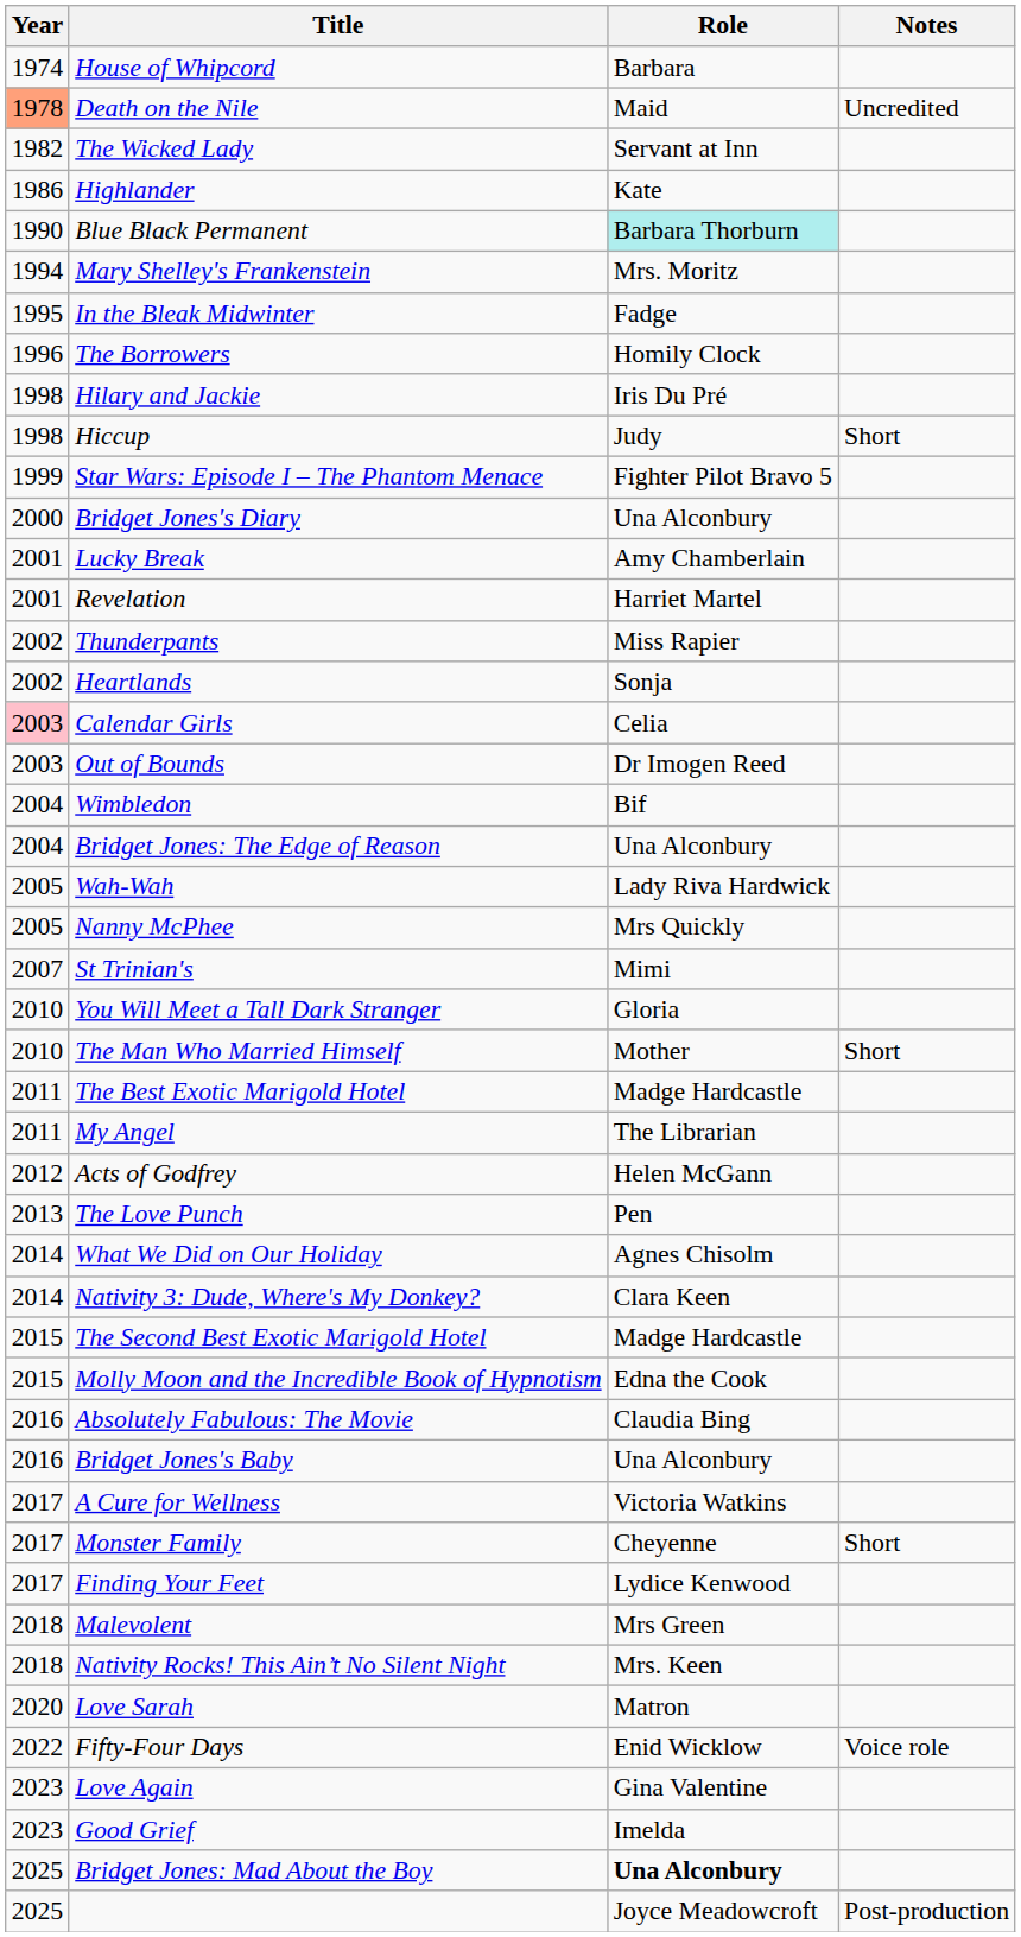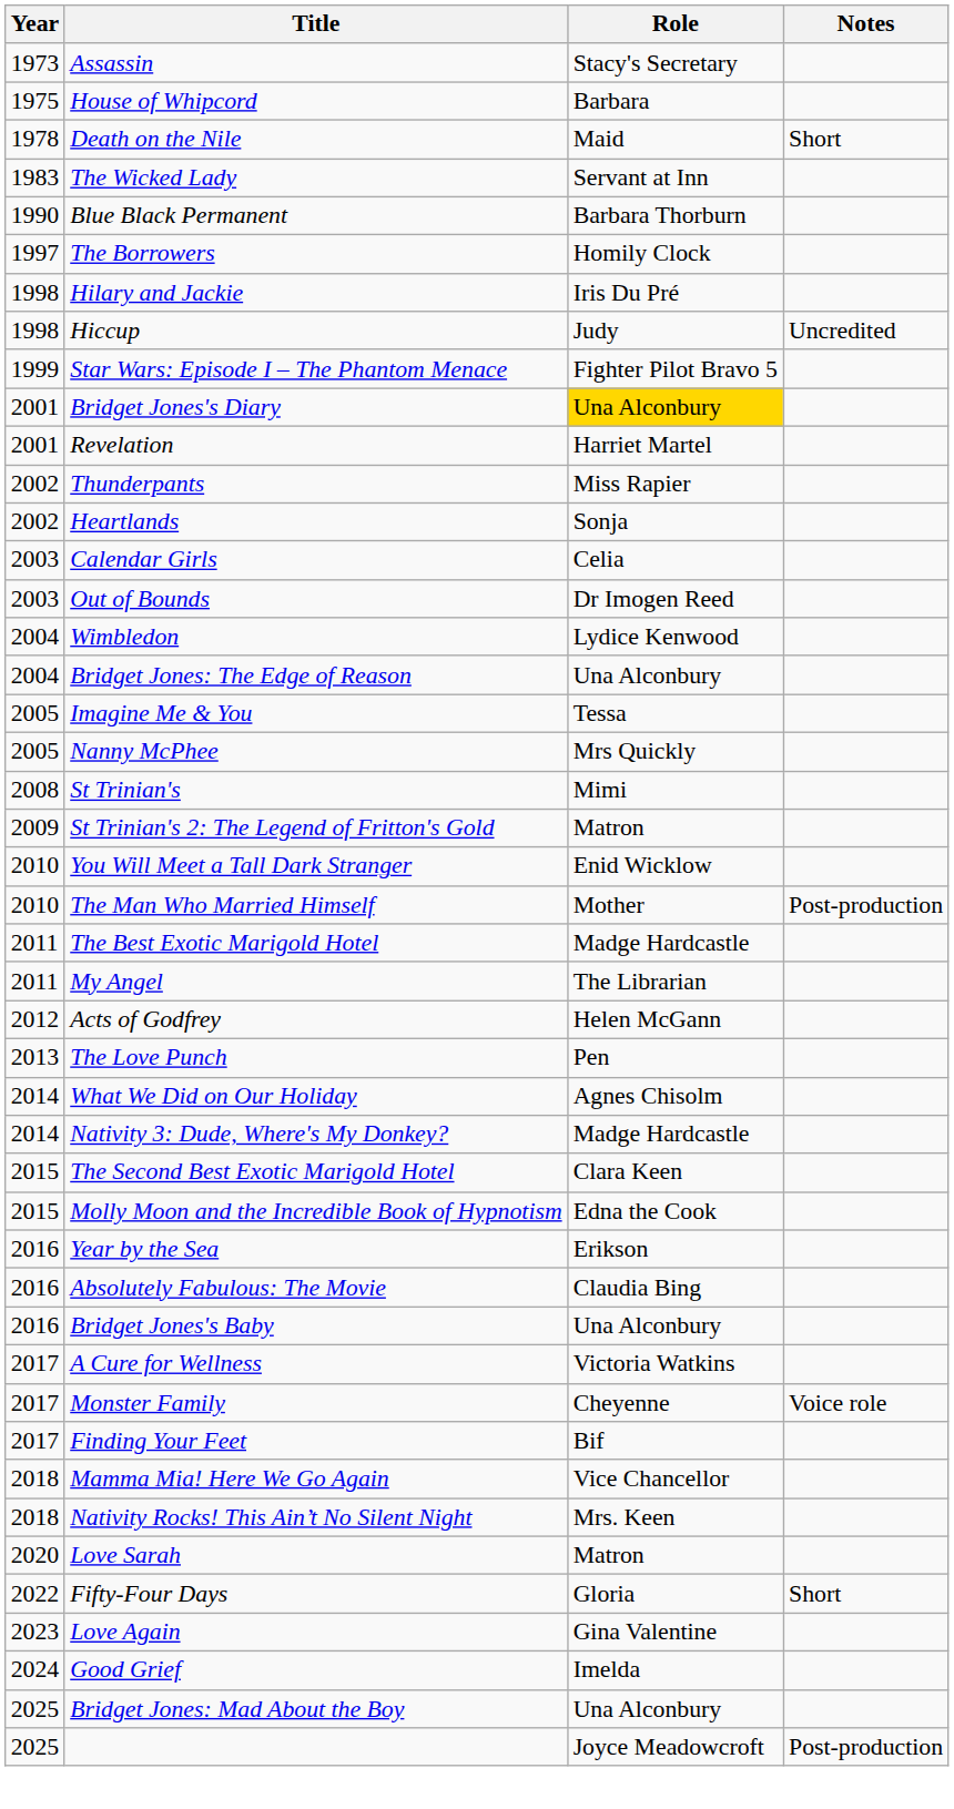 <table class="wikitable sortable">
 <tr>
 <th>Year</th>
 <th>Title</th>
 <th>Role</th>
 <th scope="col" class="unsortable">Notes</th>
 </tr>
 <tr>
-<td>1974</td>
+<td>1973</td>
+<td><em><a href='#'>Assassin</a></em></td>
+<td>Stacy's Secretary</td>
+<td></td>
+</tr>
+<tr>
+<td>1975</td>
 <td><em><a href='#'>House of Whipcord</a></em></td>
 <td>Barbara</td>
 <td></td>
 </tr>
 <tr>
-<td style="background: lightsalmon;">1978</td>
+<td>1978</td>
 <td><em><a href='#'>Death on the Nile</a></em></td>
 <td>Maid</td>
-<td>Uncredited</td>
+<td>Short</td>
 </tr>
 <tr>
-<td>1982</td>
+<td>1983</td>
 <td><em><a href='#'>The Wicked Lady</a></em></td>
 <td>Servant at Inn</td>
 <td></td>
 </tr>
 <tr>
-<td>1986</td>
-<td><em><a href='#'>Highlander</a></em></td>
-<td>Kate</td>
+<td>1990</td>
+<td><em>Blue Black Permanent</em></td>
+<td>Barbara Thorburn</td>
 <td></td>
 </tr>
 <tr>
-<td>1990</td>
-<td><em>Blue Black Permanent</em></td>
-<td style="background: paleturquoise;">Barbara Thorburn</td>
-<td></td>
-</tr>
-<tr>
-<td>1994</td>
-<td><em><a href='#'>Mary Shelley's Frankenstein</a></em></td>
-<td>Mrs. Moritz</td>
-<td></td>
-</tr>
-<tr>
-<td>1995</td>
-<td><em><a href='#'>In the Bleak Midwinter</a></em></td>
-<td>Fadge</td>
-<td></td>
-</tr>
-<tr>
-<td>1996</td>
+<td>1997</td>
 <td><em><a href='#'>The Borrowers</a></em></td>
 <td>Homily Clock</td>
 <td></td>
 </tr>
 <tr>
 <td>1998</td>
 <td><em><a href='#'>Hilary and Jackie</a></em></td>
 <td>Iris Du Pré</td>
 <td></td>
 </tr>
 <tr>
 <td>1998</td>
 <td><em>Hiccup</em></td>
 <td>Judy</td>
-<td>Short</td>
+<td>Uncredited</td>
 </tr>
 <tr>
 <td>1999</td>
 <td><em><a href='#'>Star Wars: Episode I – The Phantom Menace</a></em></td>
 <td>Fighter Pilot Bravo 5</td>
 <td></td>
 </tr>
 <tr>
-<td>2000</td>
+<td>2001</td>
 <td><em><a href='#'>Bridget Jones's Diary</a></em></td>
-<td>Una Alconbury</td>
-<td></td>
-</tr>
-<tr>
-<td>2001</td>
-<td><em><a href='#'>Lucky Break</a></em></td>
-<td>Amy Chamberlain</td>
+<td style="background: gold;">Una Alconbury</td>
 <td></td>
 </tr>
 <tr>
 <td>2001</td>
 <td><em>Revelation</em></td>
 <td>Harriet Martel</td>
 <td></td>
 </tr>
 <tr>
 <td>2002</td>
 <td><em><a href='#'>Thunderpants</a></em></td>
 <td>Miss Rapier</td>
 <td></td>
 </tr>
 <tr>
 <td>2002</td>
 <td><em><a href='#'>Heartlands</a></em></td>
 <td>Sonja</td>
 <td></td>
 </tr>
 <tr>
-<td style="background: pink;">2003</td>
+<td>2003</td>
 <td><em><a href='#'>Calendar Girls</a></em></td>
 <td>Celia</td>
 <td></td>
 </tr>
 <tr>
 <td>2003</td>
 <td><em><a href='#'>Out of Bounds</a></em></td>
 <td>Dr Imogen Reed</td>
 <td></td>
 </tr>
 <tr>
 <td>2004</td>
 <td><em><a href='#'>Wimbledon</a></em></td>
-<td>Bif</td>
+<td>Lydice Kenwood</td>
 <td></td>
 </tr>
 <tr>
 <td>2004</td>
 <td><em><a href='#'>Bridget Jones: The Edge of Reason</a></em></td>
 <td>Una Alconbury</td>
 <td></td>
 </tr>
 <tr>
 <td>2005</td>
-<td><em><a href='#'>Wah-Wah</a></em></td>
-<td>Lady Riva Hardwick</td>
+<td><em><a href='#'>Imagine Me & You</a></em></td>
+<td>Tessa</td>
 <td></td>
 </tr>
 <tr>
 <td>2005</td>
 <td><em><a href='#'>Nanny McPhee</a></em></td>
 <td>Mrs Quickly</td>
 <td></td>
 </tr>
 <tr>
-<td>2007</td>
+<td>2008</td>
 <td><em><a href='#'>St Trinian's</a></em></td>
 <td>Mimi</td>
 <td></td>
 </tr>
 <tr>
+<td>2009</td>
+<td><em><a href='#'>St Trinian's 2: The Legend of Fritton's Gold</a></em></td>
+<td>Matron</td>
+<td></td>
+</tr>
+<tr>
 <td>2010</td>
 <td><em><a href='#'>You Will Meet a Tall Dark Stranger</a></em></td>
-<td>Gloria</td>
+<td>Enid Wicklow</td>
 <td></td>
 </tr>
 <tr>
 <td>2010</td>
 <td><em><a href='#'>The Man Who Married Himself</a></em></td>
 <td>Mother</td>
-<td>Short</td>
+<td>Post-production</td>
 </tr>
 <tr>
 <td>2011</td>
 <td><em><a href='#'>The Best Exotic Marigold Hotel</a></em></td>
 <td>Madge Hardcastle</td>
 <td></td>
 </tr>
 <tr>
 <td>2011</td>
 <td><em><a href='#'>My Angel</a></em></td>
 <td>The Librarian</td>
 <td></td>
 </tr>
 <tr>
 <td>2012</td>
 <td><em>Acts of Godfrey</em></td>
 <td>Helen McGann</td>
 <td></td>
 </tr>
 <tr>
 <td>2013</td>
 <td><em><a href='#'>The Love Punch</a></em></td>
 <td>Pen</td>
 <td></td>
 </tr>
 <tr>
 <td>2014</td>
 <td><em><a href='#'>What We Did on Our Holiday</a></em></td>
 <td>Agnes Chisolm</td>
 <td></td>
 </tr>
 <tr>
 <td>2014</td>
 <td><em><a href='#'>Nativity 3: Dude, Where's My Donkey?</a></em></td>
-<td>Clara Keen</td>
+<td>Madge Hardcastle</td>
 <td></td>
 </tr>
 <tr>
 <td>2015</td>
 <td><em><a href='#'>The Second Best Exotic Marigold Hotel</a></em></td>
-<td>Madge Hardcastle</td>
+<td>Clara Keen</td>
 <td></td>
 </tr>
 <tr>
 <td>2015</td>
 <td><em><a href='#'>Molly Moon and the Incredible Book of Hypnotism</a></em></td>
 <td>Edna the Cook</td>
+<td></td>
+</tr>
+<tr>
+<td>2016</td>
+<td><em><a href='#'>Year by the Sea</a></em></td>
+<td>Erikson</td>
 <td></td>
 </tr>
 <tr>
 <td>2016</td>
 <td><em><a href='#'>Absolutely Fabulous: The Movie</a></em></td>
 <td>Claudia Bing</td>
 <td></td>
 </tr>
 <tr>
 <td>2016</td>
 <td><em><a href='#'>Bridget Jones's Baby</a></em></td>
 <td>Una Alconbury</td>
 <td></td>
 </tr>
 <tr>
 <td>2017</td>
 <td><em><a href='#'>A Cure for Wellness</a></em></td>
 <td>Victoria Watkins</td>
 <td></td>
 </tr>
 <tr>
 <td>2017</td>
 <td><em><a href='#'>Monster Family</a></em></td>
 <td>Cheyenne</td>
-<td>Short</td>
+<td>Voice role</td>
 </tr>
 <tr>
 <td>2017</td>
 <td><em><a href='#'>Finding Your Feet</a></em></td>
-<td>Lydice Kenwood</td>
+<td>Bif</td>
 <td></td>
 </tr>
 <tr>
 <td>2018</td>
-<td><em><a href='#'>Malevolent</a></em></td>
-<td>Mrs Green</td>
+<td><em><a href='#'>Mamma Mia! Here We Go Again</a></em></td>
+<td>Vice Chancellor</td>
 <td></td>
 </tr>
 <tr>
 <td>2018</td>
 <td><em><a href='#'>Nativity Rocks! This Ain’t No Silent Night</a></em></td>
 <td>Mrs. Keen</td>
 <td></td>
 </tr>
 <tr>
 <td>2020</td>
 <td><em><a href='#'>Love Sarah</a></em></td>
 <td>Matron</td>
 <td></td>
 </tr>
 <tr>
 <td>2022</td>
 <td><em>Fifty-Four Days</em></td>
-<td>Enid Wicklow</td>
-<td>Voice role</td>
+<td>Gloria</td>
+<td>Short</td>
 </tr>
 <tr>
 <td>2023</td>
 <td><em><a href='#'>Love Again</a></em></td>
 <td>Gina Valentine</td>
 <td></td>
 </tr>
 <tr>
-<td>2023</td>
+<td>2024</td>
 <td><em><a href='#'>Good Grief</a></em></td>
 <td>Imelda</td>
 <td></td>
 </tr>
 <tr>
 <td>2025</td>
 <td><em><a href='#'>Bridget Jones: Mad About the Boy</a></em></td>
-<td><strong>Una Alconbury</strong></td>
+<td>Una Alconbury</td>
 <td></td>
 </tr>
 <tr>
 <td>2025</td>
 <td></td>
 <td>Joyce Meadowcroft</td>
 <td>Post-production</td>
 </tr>
 </table>
